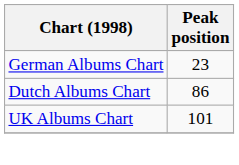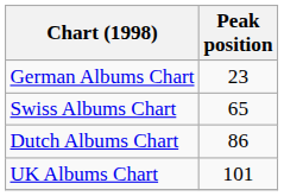 <table class="wikitable sortable plainrowheaders">
 <tr>
 <th scope="col">Chart (1998)</th>
 <th scope="col">Peak<br>position</th>
 </tr>
 <tr>
 <td><a href='#'>German Albums Chart</a></td>
 <td style="text-align:center;">23</td>
+</tr>
+<tr>
+<td><a href='#'>Swiss Albums Chart</a></td>
+<td style="text-align:center;">65</td>
 </tr>
 <tr>
 <td><a href='#'>Dutch Albums Chart</a></td>
 <td style="text-align:center;">86</td>
 </tr>
 <tr>
 <td><a href='#'>UK Albums Chart</a></td>
 <td style="text-align:center;">101</td>
 </tr>
 <tr>
 </tr>
 </table>
